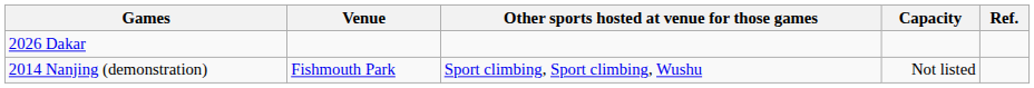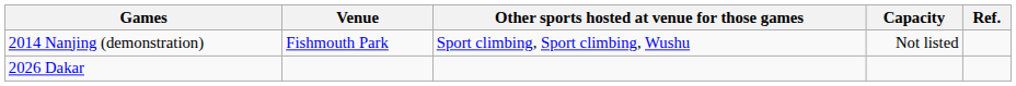 <table class="wikitable sortable" width="1000px">
 <tr>
 <th>Games</th>
 <th>Venue</th>
 <th>Other sports hosted at venue for those games</th>
 <th>Capacity</th>
 <th>Ref.</th>
 </tr>
 <tr>
+<td><a href='#'>2014 Nanjing</a> (demonstration)</td>
+<td><a href='#'>Fishmouth Park</a></td>
+<td><a href='#'>Sport climbing</a>, <a href='#'>Sport climbing</a>, <a href='#'>Wushu</a></td>
+<td align="right">Not listed</td>
+<td align="center"></td>
+</tr>
+<tr>
 <td><a href='#'>2026 Dakar</a></td>
 <td></td>
 <td></td>
 <td align="right"></td>
 <td align="center"></td>
 </tr>
-<tr>
-<td><a href='#'>2014 Nanjing</a> (demonstration)</td>
-<td><a href='#'>Fishmouth Park</a></td>
-<td><a href='#'>Sport climbing</a>, <a href='#'>Sport climbing</a>, <a href='#'>Wushu</a></td>
-<td align="right">Not listed</td>
-<td align="center"></td>
-</tr>
 </table>
